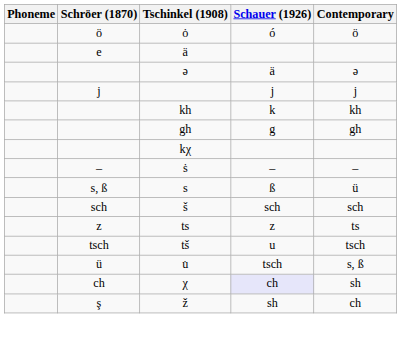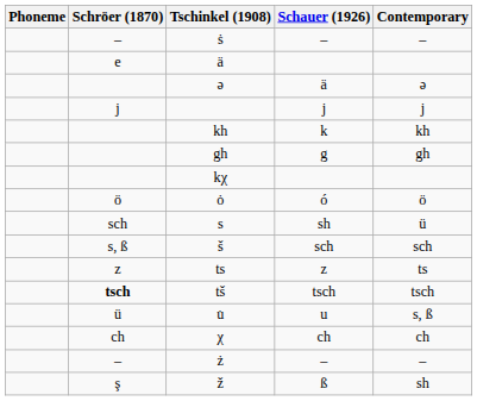 <table class="wikitable" style="text-align: center">
 <tr>
 <th>Phoneme</th>
 <th>Schröer (1870)</th>
 <th>Tschinkel (1908)</th>
 <th><a href='#'>Schauer</a> (1926)</th>
 <th>Contemporary</th>
 </tr>
 <tr>
 <td></td>
-<td>ö</td>
-<td>ȯ</td>
-<td>ó</td>
-<td>ö</td>
+<td>–</td>
+<td>ṡ</td>
+<td>–</td>
+<td>–</td>
 </tr>
 <tr>
 <td></td>
 <td>e</td>
 <td>ä</td>
 <td></td>
 <td></td>
 </tr>
 <tr>
 <td></td>
 <td></td>
 <td>ə</td>
 <td>ä</td>
 <td>ə</td>
 </tr>
 <tr>
 <td></td>
 <td>j</td>
 <td></td>
 <td>j</td>
 <td>j</td>
 </tr>
 <tr>
 <td></td>
 <td></td>
 <td>kh</td>
 <td>k</td>
 <td>kh</td>
 </tr>
 <tr>
 <td></td>
 <td></td>
 <td>gh</td>
 <td>g</td>
 <td>gh</td>
 </tr>
 <tr>
 <td></td>
 <td></td>
 <td>kχ</td>
 <td></td>
 <td></td>
 </tr>
 <tr>
 <td></td>
-<td>–</td>
-<td>ṡ</td>
-<td>–</td>
-<td>–</td>
+<td>ö</td>
+<td>ȯ</td>
+<td>ó</td>
+<td>ö</td>
+</tr>
+<tr>
+<td></td>
+<td>sch</td>
+<td>s</td>
+<td>sh</td>
+<td>ü</td>
 </tr>
 <tr>
 <td></td>
 <td>s, ß</td>
-<td>s</td>
-<td>ß</td>
-<td>ü</td>
-</tr>
-<tr>
-<td></td>
-<td>sch</td>
 <td>š</td>
 <td>sch</td>
 <td>sch</td>
 </tr>
 <tr>
 <td></td>
 <td>z</td>
 <td>ts</td>
 <td>z</td>
 <td>ts</td>
 </tr>
 <tr>
 <td></td>
+<td><strong>tsch</strong></td>
+<td>tš</td>
 <td>tsch</td>
-<td>tš</td>
-<td>u</td>
 <td>tsch</td>
 </tr>
 <tr>
 <td></td>
 <td>ü</td>
 <td>u̇</td>
-<td>tsch</td>
+<td>u</td>
 <td>s, ß</td>
 </tr>
 <tr>
 <td></td>
 <td>ch</td>
 <td>χ</td>
-<td style="background: lavender;">ch</td>
-<td>sh</td>
+<td>ch</td>
+<td>ch</td>
+</tr>
+<tr>
+<td></td>
+<td>–</td>
+<td>ż</td>
+<td>–</td>
+<td>–</td>
 </tr>
 <tr>
 <td></td>
 <td>ş</td>
 <td>ž</td>
+<td>ß</td>
 <td>sh</td>
-<td>ch</td>
 </tr>
 </table>
